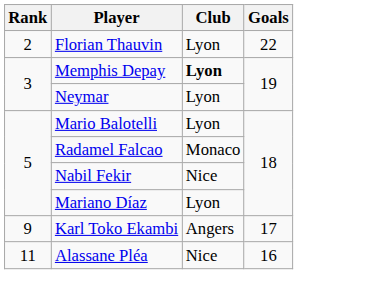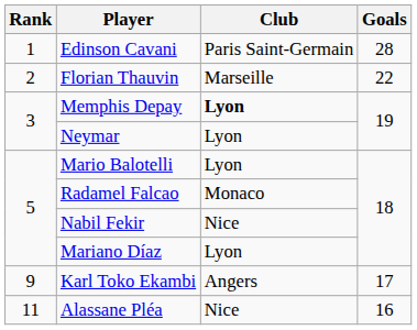 <table class="wikitable" style="text-align:center">
 <tr>
 <th>Rank</th>
 <th>Player</th>
 <th>Club</th>
 <th>Goals</th>
 </tr>
 <tr>
+<td>1</td>
+<td align="left"> <a href='#'>Edinson Cavani</a></td>
+<td align="left">Paris Saint-Germain</td>
+<td>28</td>
+</tr>
+<tr>
 <td>2</td>
 <td align="left"> <a href='#'>Florian Thauvin</a></td>
-<td align="left">Lyon</td>
+<td align="left">Marseille</td>
 <td>22</td>
 </tr>
 <tr>
 <td rowspan="2">3</td>
 <td align="left"> <a href='#'>Memphis Depay</a></td>
 <td align="left"><strong>Lyon</strong></td>
 <td rowspan="2">19</td>
 </tr>
 <tr>
 <td align="left"> <a href='#'>Neymar</a></td>
 <td align="left">Lyon</td>
 </tr>
 <tr>
 <td rowspan="4">5</td>
 <td align="left"> <a href='#'>Mario Balotelli</a></td>
 <td align="left">Lyon</td>
 <td rowspan="4">18</td>
 </tr>
 <tr>
 <td align="left"> <a href='#'>Radamel Falcao</a></td>
 <td align="left">Monaco</td>
 </tr>
 <tr>
 <td align="left"> <a href='#'>Nabil Fekir</a></td>
 <td align="left">Nice</td>
 </tr>
 <tr>
 <td align="left"> <a href='#'>Mariano Díaz</a></td>
 <td align="left">Lyon</td>
 </tr>
 <tr>
 <td>9</td>
 <td align="left"> <a href='#'>Karl Toko Ekambi</a></td>
 <td align="left">Angers</td>
 <td>17</td>
 </tr>
 <tr>
 <td>11</td>
 <td align="left"> <a href='#'>Alassane Pléa</a></td>
 <td align="left">Nice</td>
 <td>16</td>
 </tr>
 </table>
